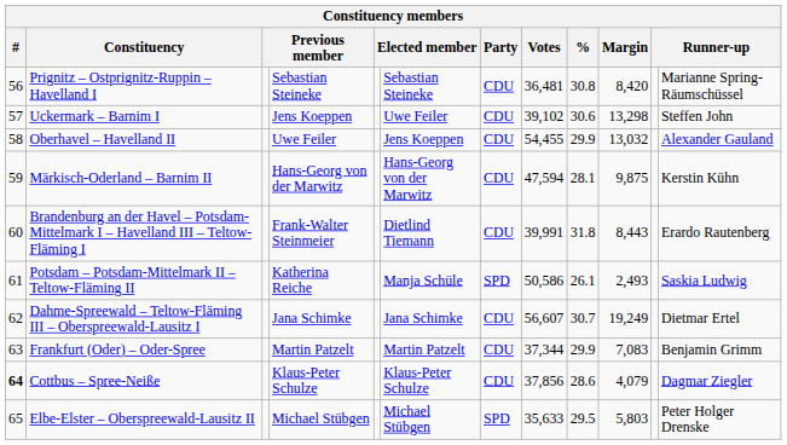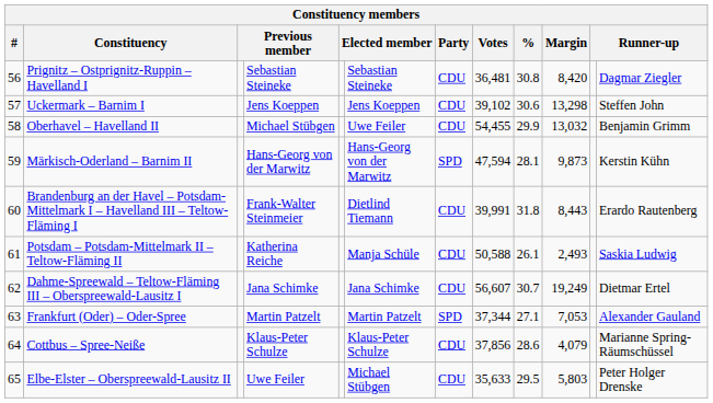 <table class="wikitable sortable" style="text-align:right">
 <tr>
 <th colspan="12">Constituency members</th>
 </tr>
 <tr>
 <th>#</th>
 <th>Constituency</th>
 <th colspan="2">Previous member</th>
 <th colspan="2">Elected member</th>
 <th>Party</th>
 <th>Votes</th>
 <th>%</th>
 <th>Margin</th>
 <th colspan="2">Runner-up</th>
 </tr>
 <tr>
 <td>56</td>
 <td align=left><a href='#'>Prignitz – Ostprignitz-Ruppin – Havelland I</a></td>
 <td bgcolor=></td>
 <td align=left><a href='#'>Sebastian Steineke</a></td>
 <td bgcolor=></td>
 <td align=left><a href='#'>Sebastian Steineke</a></td>
 <td align=left><a href='#'>CDU</a></td>
 <td>36,481</td>
 <td>30.8</td>
 <td>8,420</td>
 <td bgcolor=></td>
-<td align=left>Marianne Spring-Räumschüssel</td>
+<td align=left><a href='#'>Dagmar Ziegler</a></td>
 </tr>
 <tr>
 <td>57</td>
 <td align=left><a href='#'>Uckermark – Barnim I</a></td>
 <td bgcolor=></td>
 <td align=left><a href='#'>Jens Koeppen</a></td>
 <td bgcolor=></td>
-<td align=left><a href='#'>Uwe Feiler</a></td>
+<td align=left><a href='#'>Jens Koeppen</a></td>
 <td align=left><a href='#'>CDU</a></td>
 <td>39,102</td>
 <td>30.6</td>
 <td>13,298</td>
 <td bgcolor=></td>
 <td align=left>Steffen John</td>
 </tr>
 <tr>
 <td>58</td>
 <td align=left><a href='#'>Oberhavel – Havelland II</a></td>
 <td bgcolor=></td>
+<td align=left><a href='#'>Michael Stübgen</a></td>
+<td bgcolor=></td>
 <td align=left><a href='#'>Uwe Feiler</a></td>
-<td bgcolor=></td>
-<td align=left><a href='#'>Jens Koeppen</a></td>
 <td align=left><a href='#'>CDU</a></td>
 <td>54,455</td>
 <td>29.9</td>
 <td>13,032</td>
 <td bgcolor=></td>
-<td align=left><a href='#'>Alexander Gauland</a></td>
+<td align=left>Benjamin Grimm</td>
 </tr>
 <tr>
 <td>59</td>
 <td align=left><a href='#'>Märkisch-Oderland – Barnim II</a></td>
 <td bgcolor=></td>
 <td align=left><a href='#'>Hans-Georg von der Marwitz</a></td>
 <td bgcolor=></td>
 <td align=left><a href='#'>Hans-Georg von der Marwitz</a></td>
-<td align=left><a href='#'>CDU</a></td>
+<td align="left"><a href='#'>SPD</a></td>
 <td>47,594</td>
 <td>28.1</td>
-<td>9,875</td>
+<td>9,873</td>
 <td bgcolor=></td>
 <td align=left>Kerstin Kühn</td>
 </tr>
 <tr>
 <td>60</td>
 <td align=left><a href='#'>Brandenburg an der Havel – Potsdam-Mittelmark I – Havelland III – Teltow-Fläming I</a></td>
 <td bgcolor=></td>
 <td align=left><a href='#'>Frank-Walter Steinmeier</a></td>
 <td bgcolor=></td>
 <td align=left><a href='#'>Dietlind Tiemann</a></td>
 <td align=left><a href='#'>CDU</a></td>
 <td>39,991</td>
 <td>31.8</td>
 <td>8,443</td>
 <td bgcolor=></td>
 <td align=left>Erardo Rautenberg</td>
 </tr>
 <tr>
 <td>61</td>
 <td align=left><a href='#'>Potsdam – Potsdam-Mittelmark II – Teltow-Fläming II</a></td>
 <td bgcolor=></td>
 <td align=left><a href='#'>Katherina Reiche</a></td>
 <td bgcolor=></td>
 <td align=left><a href='#'>Manja Schüle</a></td>
-<td align="left"><a href='#'>SPD</a></td>
-<td>50,586</td>
+<td align=left><a href='#'>CDU</a></td>
+<td>50,588</td>
 <td>26.1</td>
 <td>2,493</td>
 <td bgcolor=></td>
 <td align=left><a href='#'>Saskia Ludwig</a></td>
 </tr>
 <tr>
 <td>62</td>
 <td align=left><a href='#'>Dahme-Spreewald – Teltow-Fläming III – Oberspreewald-Lausitz I</a></td>
 <td bgcolor=></td>
 <td align=left><a href='#'>Jana Schimke</a></td>
 <td bgcolor=></td>
 <td align=left><a href='#'>Jana Schimke</a></td>
 <td align=left><a href='#'>CDU</a></td>
 <td>56,607</td>
 <td>30.7</td>
 <td>19,249</td>
 <td bgcolor=></td>
 <td align=left>Dietmar Ertel</td>
 </tr>
 <tr>
 <td>63</td>
 <td align=left><a href='#'>Frankfurt (Oder) – Oder-Spree</a></td>
 <td bgcolor=></td>
 <td align=left><a href='#'>Martin Patzelt</a></td>
 <td bgcolor=></td>
 <td align=left><a href='#'>Martin Patzelt</a></td>
-<td align=left><a href='#'>CDU</a></td>
+<td align="left"><a href='#'>SPD</a></td>
 <td>37,344</td>
-<td>29.9</td>
-<td>7,083</td>
+<td>27.1</td>
+<td>7,053</td>
 <td bgcolor=></td>
-<td align=left>Benjamin Grimm</td>
+<td align=left><a href='#'>Alexander Gauland</a></td>
 </tr>
 <tr>
-<td><strong>64</strong></td>
+<td>64</td>
 <td align=left><a href='#'>Cottbus – Spree-Neiße</a></td>
 <td bgcolor=></td>
 <td align=left><a href='#'>Klaus-Peter Schulze</a></td>
 <td bgcolor=></td>
 <td align=left><a href='#'>Klaus-Peter Schulze</a></td>
 <td align=left><a href='#'>CDU</a></td>
 <td>37,856</td>
 <td>28.6</td>
 <td>4,079</td>
 <td bgcolor=></td>
-<td align=left><a href='#'>Dagmar Ziegler</a></td>
+<td align=left>Marianne Spring-Räumschüssel</td>
 </tr>
 <tr>
 <td>65</td>
 <td align=left><a href='#'>Elbe-Elster – Oberspreewald-Lausitz II</a></td>
 <td bgcolor=></td>
-<td align=left><a href='#'>Michael Stübgen</a></td>
+<td align=left><a href='#'>Uwe Feiler</a></td>
 <td bgcolor=></td>
 <td align=left><a href='#'>Michael Stübgen</a></td>
-<td align="left"><a href='#'>SPD</a></td>
+<td align=left><a href='#'>CDU</a></td>
 <td>35,633</td>
 <td>29.5</td>
 <td>5,803</td>
 <td bgcolor=></td>
 <td align=left>Peter Holger Drenske</td>
 </tr>
 </table>
